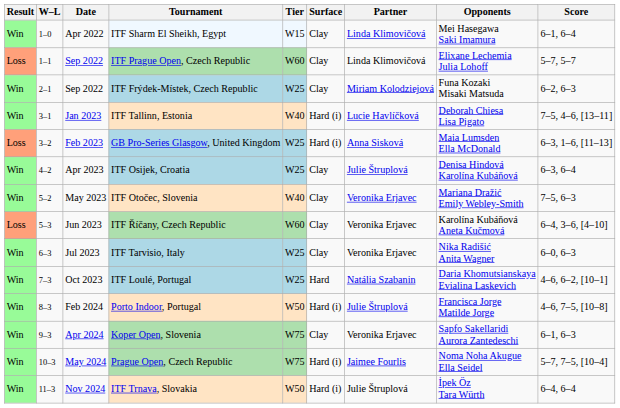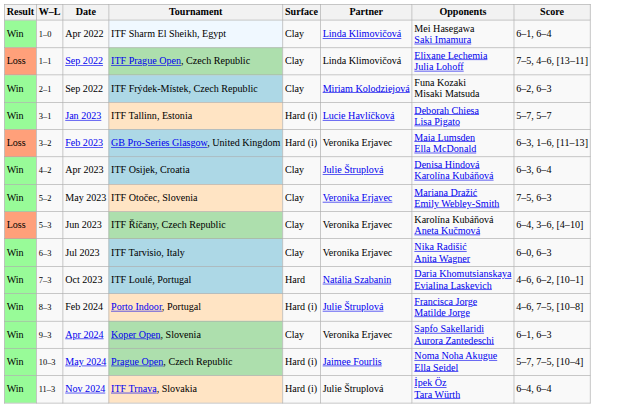 <table class="sortable wikitable">
 <tr>
 <th>Result</th>
 <th class="unsortable">W–L</th>
 <th>Date</th>
 <th>Tournament</th>
-<th>Tier</th>
 <th>Surface</th>
 <th>Partner</th>
 <th>Opponents</th>
 <th class="unsortable">Score</th>
 </tr>
 <tr>
 <td style="background:#98fb98;">Win</td>
 <td><small>1–0</small></td>
 <td>Apr 2022</td>
 <td style="background:#f0f8ff;">ITF Sharm El Sheikh, Egypt</td>
-<td style="background:#f0f8ff;">W15</td>
 <td>Clay</td>
 <td> <a href='#'>Linda Klimovičová</a></td>
 <td> Mei Hasegawa <br>  <a href='#'>Saki Imamura</a></td>
 <td>6–1, 6–4</td>
 </tr>
 <tr>
 <td bgcolor=ffa07a>Loss</td>
 <td><small>1–1</small></td>
 <td><a href='#'>Sep 2022</a></td>
 <td style="background:#addfad;"><a href='#'>ITF Prague Open</a>, Czech Republic</td>
-<td style="background:#addfad;">W60</td>
 <td>Clay</td>
 <td> Linda Klimovičová</td>
 <td> <a href='#'>Elixane Lechemia</a> <br>  <a href='#'>Julia Lohoff</a></td>
-<td>5–7, 5–7</td>
+<td>7–5, 4–6, [13–11]</td>
 </tr>
 <tr>
 <td style="background:#98fb98;">Win</td>
 <td><small>2–1</small></td>
 <td>Sep 2022</td>
 <td style="background:lightblue;">ITF Frýdek-Místek, Czech Republic</td>
-<td style="background:lightblue;">W25</td>
 <td>Clay</td>
 <td> <a href='#'>Miriam Kolodziejová</a></td>
 <td> Funa Kozaki <br>  Misaki Matsuda</td>
 <td>6–2, 6–3</td>
 </tr>
 <tr>
 <td style="background:#98fb98;">Win</td>
 <td><small>3–1</small></td>
 <td><a href='#'>Jan 2023</a></td>
 <td style="background:#ffe4c4;">ITF Tallinn, Estonia</td>
-<td style="background:#ffe4c4;">W40</td>
 <td>Hard (i)</td>
 <td> <a href='#'>Lucie Havlíčková</a></td>
 <td> <a href='#'>Deborah Chiesa</a> <br>  <a href='#'>Lisa Pigato</a></td>
-<td>7–5, 4–6, [13–11]</td>
+<td>5–7, 5–7</td>
 </tr>
 <tr>
 <td bgcolor=ffa07a>Loss</td>
 <td><small>3–2</small></td>
 <td><a href='#'>Feb 2023</a></td>
 <td style="background:lightblue;"><a href='#'>GB Pro-Series Glasgow</a>, United Kingdom</td>
-<td style="background:lightblue;">W25</td>
 <td>Hard (i)</td>
-<td> <a href='#'>Anna Sisková</a></td>
+<td> Veronika Erjavec</td>
 <td> <a href='#'>Maia Lumsden</a> <br>  <a href='#'>Ella McDonald</a></td>
 <td>6–3, 1–6, [11–13]</td>
 </tr>
 <tr>
 <td style="background:#98fb98;">Win</td>
 <td><small>4–2</small></td>
 <td>Apr 2023</td>
 <td style="background:lightblue;">ITF Osijek, Croatia</td>
-<td style="background:lightblue;">W25</td>
 <td>Clay</td>
 <td> <a href='#'>Julie Štruplová</a></td>
 <td> <a href='#'>Denisa Hindová</a> <br>  <a href='#'>Karolína Kubáňová</a></td>
 <td>6–3, 6–4</td>
 </tr>
 <tr>
 <td style="background:#98fb98;">Win</td>
 <td><small>5–2</small></td>
 <td>May 2023</td>
 <td style="background:#ffe4c4;">ITF Otočec, Slovenia</td>
-<td style="background:#ffe4c4;">W40</td>
 <td>Clay</td>
 <td> <a href='#'>Veronika Erjavec</a></td>
 <td> <a href='#'>Mariana Dražić</a> <br>  <a href='#'>Emily Webley-Smith</a></td>
 <td>7–5, 6–3</td>
 </tr>
 <tr>
 <td bgcolor=ffa07a>Loss</td>
 <td><small>5–3</small></td>
 <td>Jun 2023</td>
 <td style="background:#addfad;">ITF Říčany, Czech Republic</td>
-<td style="background:#addfad;">W60</td>
 <td>Clay</td>
 <td> Veronika Erjavec</td>
 <td> Karolína Kubáňová <br>  <a href='#'>Aneta Kučmová</a></td>
 <td>6–4, 3–6, [4–10]</td>
 </tr>
 <tr>
 <td style="background:#98fb98;">Win</td>
 <td><small>6–3</small></td>
 <td>Jul 2023</td>
 <td style="background:lightblue;">ITF Tarvisio, Italy</td>
-<td style="background:lightblue;">W25</td>
 <td>Clay</td>
 <td> Veronika Erjavec</td>
 <td> <a href='#'>Nika Radišić</a> <br>  <a href='#'>Anita Wagner</a></td>
 <td>6–0, 6–3</td>
 </tr>
 <tr>
 <td style="background:#98fb98;">Win</td>
 <td><small>7–3</small></td>
 <td>Oct 2023</td>
 <td style="background:lightblue;">ITF Loulé, Portugal</td>
-<td style="background:lightblue;">W25</td>
 <td>Hard</td>
 <td> <a href='#'>Natália Szabanin</a></td>
 <td> <a href='#'>Daria Khomutsianskaya</a> <br>  <a href='#'>Evialina Laskevich</a></td>
 <td>4–6, 6–2, [10–1]</td>
 </tr>
 <tr>
 <td style="background:#98fb98;">Win</td>
 <td><small>8–3</small></td>
 <td>Feb 2024</td>
 <td style="background:#ffe4c4;"><a href='#'>Porto Indoor</a>, Portugal</td>
-<td style="background:#ffe4c4;">W50</td>
 <td>Hard (i)</td>
 <td> <a href='#'>Julie Štruplová</a></td>
 <td> <a href='#'>Francisca Jorge</a> <br>  <a href='#'>Matilde Jorge</a></td>
 <td>4–6, 7–5, [10–8]</td>
 </tr>
 <tr>
 <td style="background:#98FB98;">Win</td>
 <td><small>9–3</small></td>
 <td><a href='#'>Apr 2024</a></td>
 <td style="background:#addfad;"><a href='#'>Koper Open</a>, Slovenia</td>
-<td style="background:#addfad;">W75</td>
 <td>Clay</td>
 <td> Veronika Erjavec</td>
 <td> <a href='#'>Sapfo Sakellaridi</a> <br>  <a href='#'>Aurora Zantedeschi</a></td>
 <td>6–1, 6–3</td>
 </tr>
 <tr>
 <td style="background:#98FB98;">Win</td>
 <td><small>10–3</small></td>
 <td><a href='#'>May 2024</a></td>
 <td style="background:#addfad;"><a href='#'>Prague Open</a>, Czech Republic</td>
-<td style="background:#addfad;">W75</td>
 <td>Hard (i)</td>
 <td> <a href='#'>Jaimee Fourlis</a></td>
 <td> <a href='#'>Noma Noha Akugue</a> <br>  <a href='#'>Ella Seidel</a></td>
 <td>5–7, 7–5, [10–4]</td>
 </tr>
 <tr>
 <td style="background:#98FB98;">Win</td>
 <td><small>11–3</small></td>
 <td><a href='#'>Nov 2024</a></td>
 <td style="background:#ffe4c4;"><a href='#'>ITF Trnava</a>, Slovakia</td>
-<td style="background:#ffe4c4;">W50</td>
 <td>Hard (i)</td>
 <td> Julie Štruplová</td>
 <td> <a href='#'>İpek Öz</a><br> <a href='#'>Tara Würth</a></td>
 <td>6–4, 6–4</td>
 </tr>
 </table>
